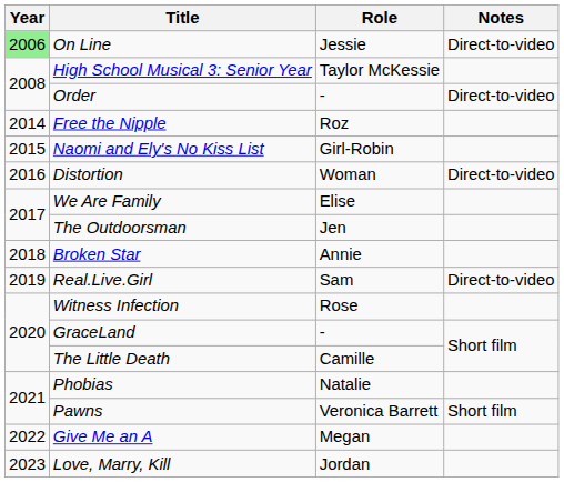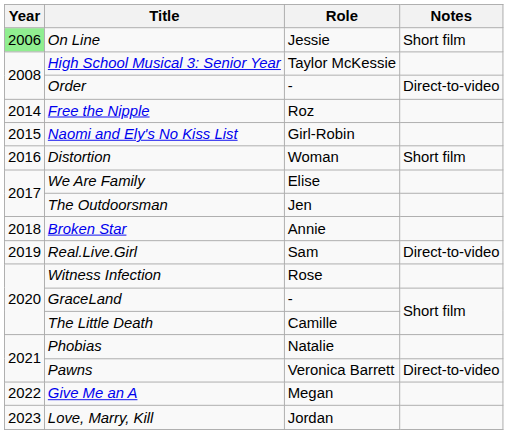 <table class="wikitable plainrowheaders sortable" style="margin-right: 0;">
 <tr>
 <th>Year</th>
 <th>Title</th>
 <th>Role</th>
 <th>Notes</th>
 </tr>
 <tr>
 <td style="background: lightgreen;">2006</td>
 <td><em>On Line</em></td>
 <td>Jessie</td>
-<td>Direct-to-video</td>
+<td>Short film</td>
 </tr>
 <tr>
 <td rowspan="2">2008</td>
 <td><em><a href='#'>High School Musical 3: Senior Year</a></em></td>
 <td>Taylor McKessie</td>
 <td></td>
 </tr>
 <tr>
 <td><em>Order</em></td>
 <td>-</td>
 <td>Direct-to-video</td>
 </tr>
 <tr>
 <td>2014</td>
 <td><em><a href='#'>Free the Nipple</a></em></td>
 <td>Roz</td>
 <td></td>
 </tr>
 <tr>
 <td>2015</td>
 <td><em><a href='#'>Naomi and Ely's No Kiss List</a></em></td>
 <td>Girl-Robin</td>
 <td></td>
 </tr>
 <tr>
 <td>2016</td>
 <td><em>Distortion</em></td>
 <td>Woman</td>
-<td>Direct-to-video</td>
+<td>Short film</td>
 </tr>
 <tr>
 <td rowspan="2">2017</td>
 <td><em>We Are Family</em></td>
 <td>Elise</td>
 <td></td>
 </tr>
 <tr>
 <td><em>The Outdoorsman</em></td>
 <td>Jen</td>
 <td></td>
 </tr>
 <tr>
 <td>2018</td>
 <td><em><a href='#'>Broken Star</a></em></td>
 <td>Annie</td>
 <td></td>
 </tr>
 <tr>
 <td>2019</td>
 <td><em>Real.Live.Girl</em></td>
 <td>Sam</td>
 <td>Direct-to-video</td>
 </tr>
 <tr>
 <td rowspan="3">2020</td>
 <td><em>Witness Infection</em></td>
 <td>Rose</td>
 <td></td>
 </tr>
 <tr>
 <td><em>GraceLand</em></td>
 <td>-</td>
 <td rowspan="2">Short film</td>
 </tr>
 <tr>
 <td><em>The Little Death</em></td>
 <td>Camille</td>
 </tr>
 <tr>
 <td rowspan="2">2021</td>
 <td><em>Phobias</em></td>
 <td>Natalie</td>
 <td></td>
 </tr>
 <tr>
 <td><em>Pawns</em></td>
 <td>Veronica Barrett</td>
-<td>Short film</td>
+<td>Direct-to-video</td>
 </tr>
 <tr>
 <td>2022</td>
 <td><em><a href='#'>Give Me an A</a></em></td>
 <td>Megan</td>
 <td></td>
 </tr>
 <tr>
 <td>2023</td>
 <td><em>Love, Marry, Kill</em></td>
 <td>Jordan</td>
 <td></td>
 </tr>
 </table>
